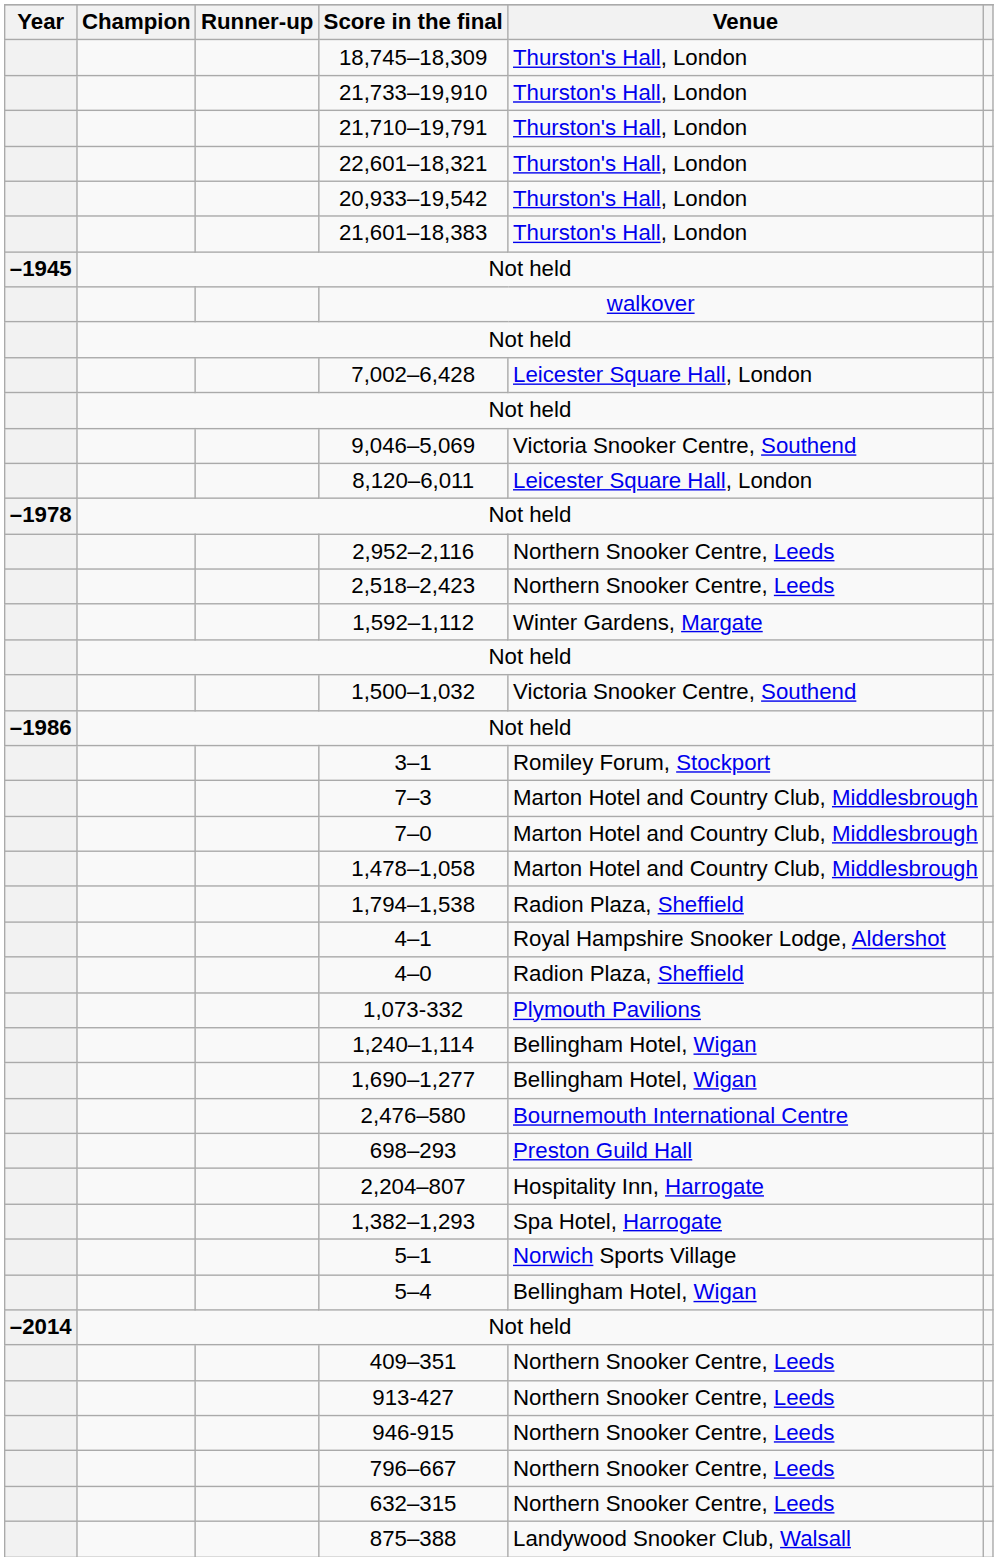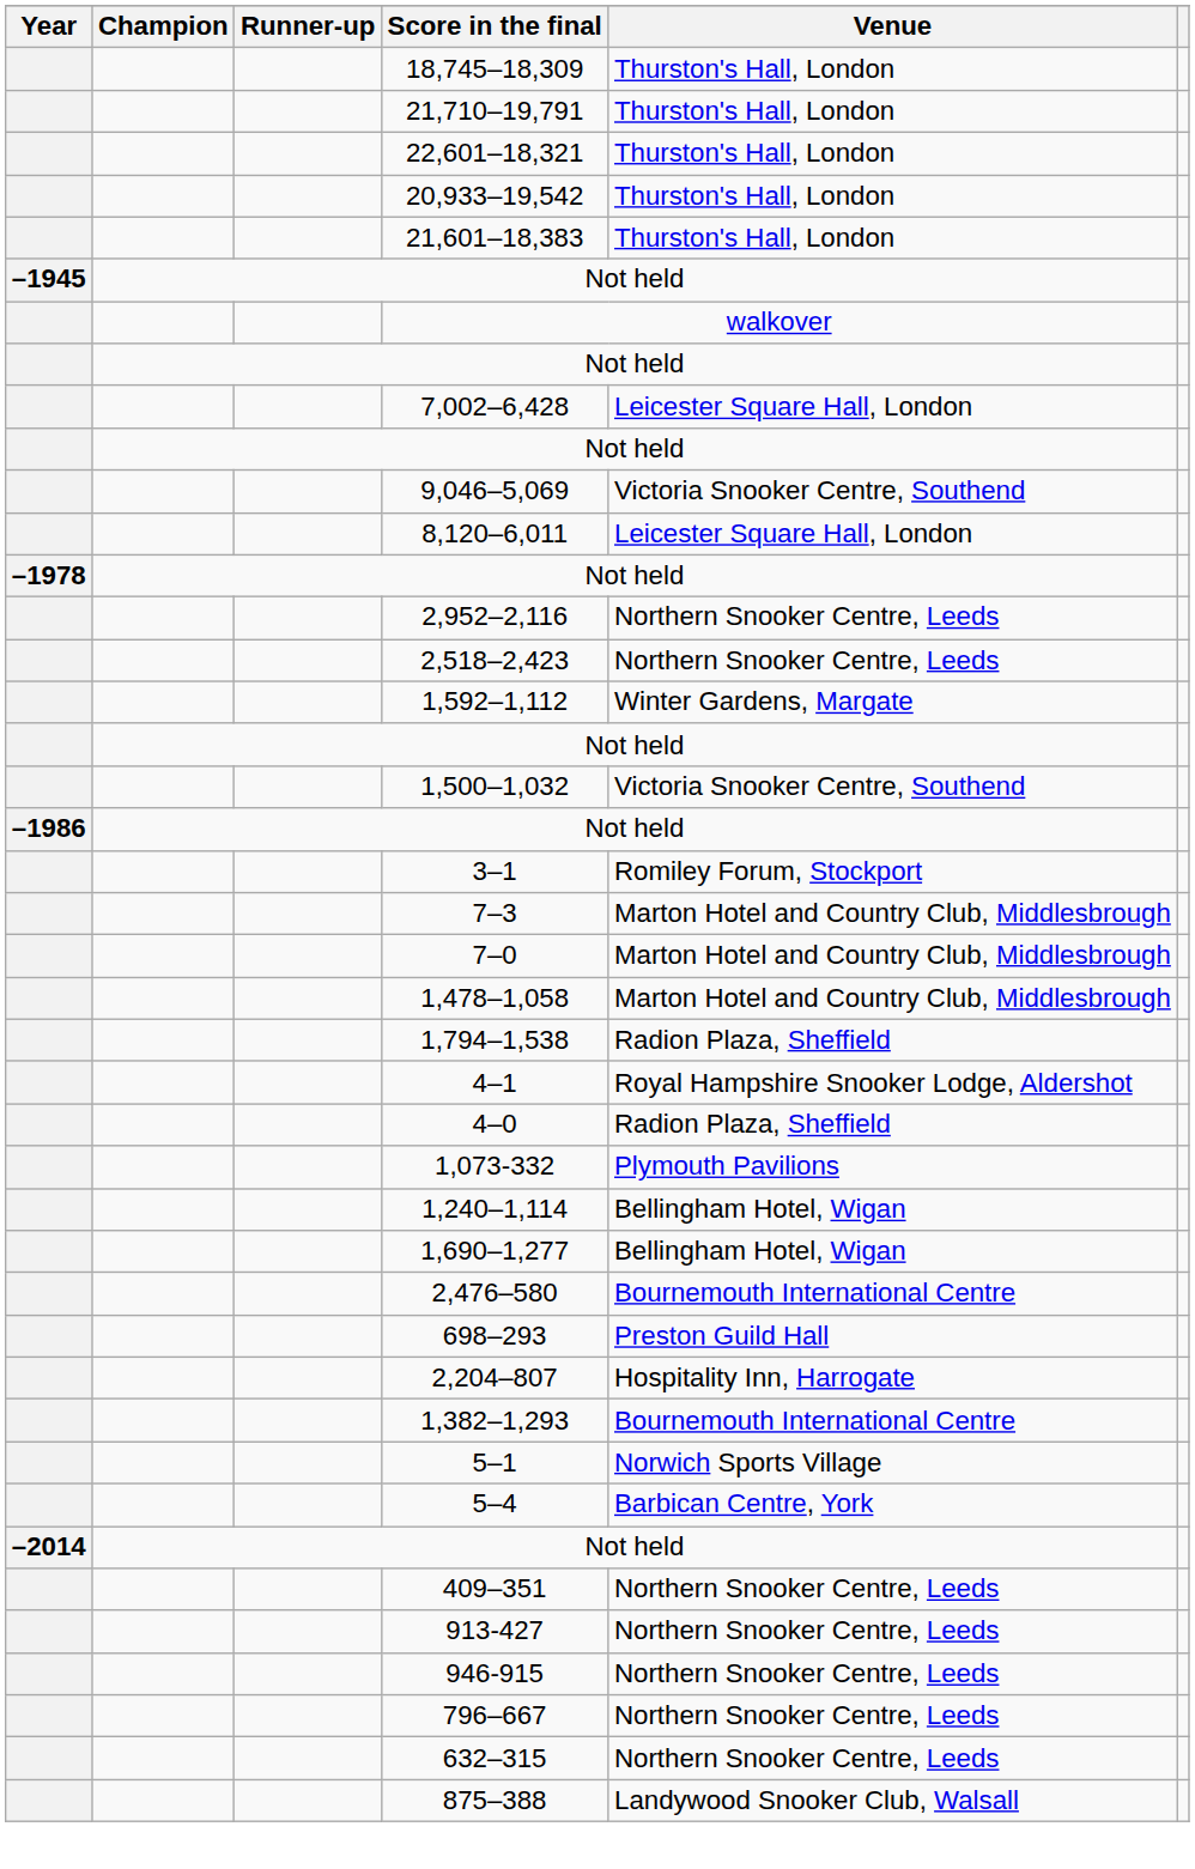 <table class="sortable wikitable">
 <tr>
 </tr>
 <tr>
 <th scope="col">Year</th>
 <th scope="col">Champion</th>
 <th scope="col">Runner-up</th>
 <th scope="col" class="unsortable">Score in the final</th>
 <th scope="col">Venue</th>
 <th scope="col" class="unsortable"></th>
 </tr>
 <tr>
 <th scope=row></th>
 <td data-sort-value="Davis, Joe"></td>
 <td data-sort-value="Newman, Tom"></td>
 <td align=center>18,745–18,309</td>
-<td><a href='#'>Thurston's Hall</a>, London</td>
-<td></td>
-</tr>
-<tr>
-<th scope=row></th>
-<td data-sort-value="Davis, Joe"></td>
-<td data-sort-value="Newman, Tom"></td>
-<td align=center>21,733–19,910</td>
 <td><a href='#'>Thurston's Hall</a>, London</td>
 <td></td>
 </tr>
 <tr>
 <th scope=row></th>
 <td data-sort-value="Davis, Joe"></td>
 <td data-sort-value="Newman, Tom"></td>
 <td align=center>21,710–19,791</td>
 <td><a href='#'>Thurston's Hall</a>, London</td>
 <td></td>
 </tr>
 <tr>
 <th scope=row></th>
 <td data-sort-value="Davis, Joe"></td>
 <td data-sort-value="Newman, Tom"></td>
 <td align=center>22,601–18,321</td>
 <td><a href='#'>Thurston's Hall</a>, London</td>
 <td></td>
 </tr>
 <tr>
 <th scope=row></th>
 <td data-sort-value="Davis, Joe"></td>
 <td data-sort-value="Newman, Tom"></td>
 <td align=center>20,933–19,542</td>
 <td><a href='#'>Thurston's Hall</a>, London</td>
 <td></td>
 </tr>
 <tr>
 <th scope=row></th>
 <td data-sort-value="Davis, Joe"></td>
 <td data-sort-value="Newman, Tom"></td>
 <td align=center>21,601–18,383</td>
 <td><a href='#'>Thurston's Hall</a>, London</td>
 <td></td>
 </tr>
 <tr>
 <th scope=row>–1945</th>
 <td colspan=4 data-sort-value="ZZ" align=center>Not held</td>
 <td></td>
 </tr>
 <tr>
 <th scope=row></th>
 <td data-sort-value="Davis, Joe"></td>
 <td data-sort-value="Barrie, John"></td>
 <td colspan=2 align=center><a href='#'>walkover</a></td>
 <td></td>
 </tr>
 <tr>
 <th scope=row></th>
 <td colspan=4 data-sort-value="ZZ" align=center>Not held</td>
 <td></td>
 </tr>
 <tr>
 <th scope=row></th>
 <td data-sort-value="Smith, Sidney"></td>
 <td data-sort-value="Barrie, John"></td>
 <td align=center>7,002–6,428</td>
 <td><a href='#'>Leicester Square Hall</a>, London</td>
 <td></td>
 </tr>
 <tr>
 <th scope=row></th>
 <td colspan=4 data-sort-value="ZZ" align=center>Not held</td>
 <td></td>
 </tr>
 <tr>
 <th scope=row></th>
 <td data-sort-value="Barrie, John"></td>
 <td data-sort-value="Kennerley, Kingsley"></td>
 <td align=center>9,046–5,069</td>
 <td>Victoria Snooker Centre, <a href='#'>Southend</a></td>
 <td></td>
 </tr>
 <tr>
 <th scope=row></th>
 <td data-sort-value="Davis, Fred"></td>
 <td data-sort-value="Kennerley, Kingsley"></td>
 <td align=center>8,120–6,011</td>
 <td><a href='#'>Leicester Square Hall</a>, London</td>
 <td></td>
 </tr>
 <tr>
 <th scope=row>–1978</th>
 <td colspan=4 data-sort-value="ZZ" align=center>Not held</td>
 <td></td>
 </tr>
 <tr>
 <th scope=row></th>
 <td data-sort-value="Williams, Rex"></td>
 <td data-sort-value="Barrie, John"></td>
 <td align=center>2,952–2,116</td>
 <td>Northern Snooker Centre, <a href='#'>Leeds</a></td>
 <td></td>
 </tr>
 <tr>
 <th scope=row></th>
 <td data-sort-value="Karnehm, Jack"></td>
 <td data-sort-value="Williams, Rex"></td>
 <td align=center>2,518–2,423</td>
 <td>Northern Snooker Centre, <a href='#'>Leeds</a></td>
 <td></td>
 </tr>
 <tr>
 <th scope=row></th>
 <td data-sort-value="Williams, Rex"></td>
 <td data-sort-value="Karnehm, Jack"></td>
 <td align=center>1,592–1,112</td>
 <td>Winter Gardens, <a href='#'>Margate</a></td>
 <td></td>
 </tr>
 <tr>
 <th scope=row></th>
 <td colspan=4 data-sort-value="ZZ" align=center>Not held</td>
 <td></td>
 </tr>
 <tr>
 <th scope=row></th>
 <td data-sort-value="Wildman, Mark"></td>
 <td data-sort-value="Davis, Fred"></td>
 <td align=center>1,500–1,032</td>
 <td>Victoria Snooker Centre, <a href='#'>Southend</a></td>
 <td></td>
 </tr>
 <tr>
 <th scope=row>–1986</th>
 <td colspan=4 data-sort-value="ZZ" align=center>Not held</td>
 <td></td>
 </tr>
 <tr>
 <th scope=row></th>
 <td data-sort-value="Dagley, Norman"></td>
 <td data-sort-value="Edmonds, Ray"></td>
 <td align=center>3–1</td>
 <td>Romiley Forum, <a href='#'>Stockport</a></td>
 <td></td>
 </tr>
 <tr>
 <th scope=row></th>
 <td data-sort-value="Williamson, Ian"></td>
 <td data-sort-value="Foldvari, Robby"></td>
 <td align=center>7–3</td>
 <td>Marton Hotel and Country Club, <a href='#'>Middlesbrough</a></td>
 <td></td>
 </tr>
 <tr>
 <th scope=row></th>
 <td data-sort-value="Russell, Mike"></td>
 <td data-sort-value="Close, Bob"></td>
 <td align=center>7–0</td>
 <td>Marton Hotel and Country Club, <a href='#'>Middlesbrough</a></td>
 <td></td>
 </tr>
 <tr>
 <th scope=row></th>
 <td data-sort-value="Russell, Mike"></td>
 <td data-sort-value="Murphy, John"></td>
 <td align=center>1,478–1,058</td>
 <td>Marton Hotel and Country Club, <a href='#'>Middlesbrough</a></td>
 <td></td>
 </tr>
 <tr>
 <th scope=row></th>
 <td data-sort-value="Russell, Mike"></td>
 <td data-sort-value="Sethi, Geet"></td>
 <td align=center>1,794–1,538</td>
 <td>Radion Plaza, <a href='#'>Sheffield</a></td>
 <td></td>
 </tr>
 <tr>
 <th scope=row></th>
 <td data-sort-value="Foldvari, Robbie"></td>
 <td data-sort-value="Agarwal, Subhash"></td>
 <td align=center>4–1</td>
 <td>Royal Hampshire Snooker Lodge, <a href='#'>Aldershot</a></td>
 <td></td>
 </tr>
 <tr>
 <th scope=row></th>
 <td data-sort-value="Foldvari, Robbie"></td>
 <td data-sort-value="Sethi, Geet"></td>
 <td align=center>4–0</td>
 <td>Radion Plaza, <a href='#'>Sheffield</a></td>
 <td></td>
 </tr>
 <tr>
 <th scope=row></th>
 <td data-sort-value="Russell, Mike"></td>
 <td data-sort-value="Gilchrist, Peter"></td>
 <td align=center>1,073-332</td>
 <td><a href='#'>Plymouth Pavilions</a></td>
 <td></td>
 </tr>
 <tr>
 <th scope=row></th>
 <td data-sort-value="Agarwal, Subhash"></td>
 <td data-sort-value="Gilchrist, Peter"></td>
 <td align=center>1,240–1,114</td>
 <td>Bellingham Hotel, <a href='#'>Wigan</a></td>
 <td></td>
 </tr>
 <tr>
 <th scope=row></th>
 <td data-sort-value="Russell, Mike"></td>
 <td data-sort-value="Causier, David"></td>
 <td align=center>1,690–1,277</td>
 <td>Bellingham Hotel, <a href='#'>Wigan</a></td>
 <td></td>
 </tr>
 <tr>
 <th scope=row></th>
 <td data-sort-value="Russell, Mike"></td>
 <td data-sort-value="Multani, Sonic"></td>
 <td align=center>2,476–580</td>
 <td><a href='#'>Bournemouth International Centre</a></td>
 <td></td>
 </tr>
 <tr>
 <th scope=row></th>
 <td data-sort-value="Sethi, Geet"></td>
 <td data-sort-value="Chapman, Roxton"></td>
 <td align=center>698–293</td>
 <td><a href='#'>Preston Guild Hall</a></td>
 <td></td>
 </tr>
 <tr>
 <th scope=row></th>
 <td data-sort-value="Russell, Mike"></td>
 <td data-sort-value="Sethi, Geet"></td>
 <td align=center>2,204–807</td>
 <td>Hospitality Inn, <a href='#'>Harrogate</a></td>
 <td></td>
 </tr>
 <tr>
 <th scope=row></th>
 <td data-sort-value="Chapman, Roxton"></td>
 <td data-sort-value="Causier, David"></td>
 <td align=center>1,382–1,293</td>
-<td>Spa Hotel, <a href='#'>Harrogate</a></td>
+<td><a href='#'>Bournemouth International Centre</a></td>
 <td></td>
 </tr>
 <tr>
 <th scope=row></th>
 <td data-sort-value="Causier, David"></td>
 <td data-sort-value="Foldvari, Robbie"></td>
 <td align=center>5–1</td>
 <td><a href='#'>Norwich</a> Sports Village</td>
 <td></td>
 </tr>
 <tr>
 <th scope=row></th>
 <td data-sort-value="Causier, David"></td>
 <td data-sort-value="Gilchrist, Peter"></td>
 <td align=center>5–4</td>
-<td>Bellingham Hotel, <a href='#'>Wigan</a></td>
+<td><a href='#'>Barbican Centre</a>, <a href='#'>York</a></td>
 <td></td>
 </tr>
 <tr>
 <th scope=row>–2014</th>
 <td colspan=4 data-sort-value="ZZ" align=center>Not held</td>
 <td></td>
 </tr>
 <tr>
 <th scope=row></th>
 <td data-sort-value="Chapman, Roxton"></td>
 <td data-sort-value="Causier, David"></td>
 <td align=center>409–351</td>
 <td>Northern Snooker Centre, <a href='#'>Leeds</a></td>
 <td></td>
 </tr>
 <tr>
 <th scope=row></th>
 <td data-sort-value="Hall, Robert"></td>
 <td data-sort-value="Chapman, Roxton"></td>
 <td align=center>913-427</td>
 <td>Northern Snooker Centre, <a href='#'>Leeds</a></td>
 <td></td>
 </tr>
 <tr>
 <th scope=row></th>
 <td data-sort-value="Russell, Mike"></td>
 <td data-sort-value="Causier, David"></td>
 <td align=center>946-915</td>
 <td>Northern Snooker Centre, <a href='#'>Leeds</a></td>
 <td></td>
 </tr>
 <tr>
 <th scope=row></th>
 <td data-sort-value="Gilchrist, Peter"></td>
 <td data-sort-value="Hall, Robert"></td>
 <td align=center>796–667</td>
 <td>Northern Snooker Centre, <a href='#'>Leeds</a></td>
 <td></td>
 </tr>
 <tr>
 <th scope=row></th>
 <td data-sort-value="Causier, David"></td>
 <td data-sort-value="Hirst, Mark"></td>
 <td align=center>632–315</td>
 <td>Northern Snooker Centre, <a href='#'>Leeds</a></td>
 <td></td>
 </tr>
 <tr>
 <th scope=row></th>
 <td data-sort-value="Causier, David"></td>
 <td data-sort-value="Hirst, Mark"></td>
 <td align=center>875–388</td>
 <td>Landywood Snooker Club, <a href='#'>Walsall</a></td>
 <td></td>
 </tr>
 </table>
